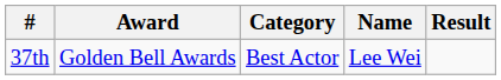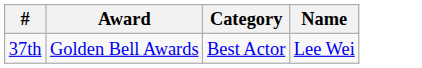 <table class="wikitable">
 <tr>
 <th>#</th>
 <th>Award</th>
 <th>Category</th>
 <th>Name</th>
-<th>Result</th>
 </tr>
 <tr>
 <td><a href='#'>37th</a></td>
 <td><a href='#'>Golden Bell Awards</a></td>
 <td><a href='#'>Best Actor</a></td>
 <td><a href='#'>Lee Wei</a></td>
-<td></td>
 </tr>
 </table>
